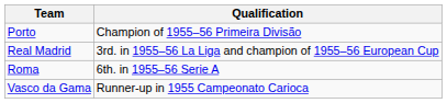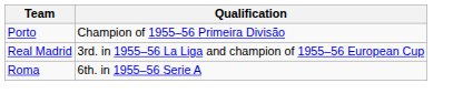 <table class= "wikitable sortable">
 <tr>
 <th>Team</th>
 <th>Qualification</th>
 </tr>
 <tr>
 <td> <a href='#'>Porto</a></td>
 <td>Champion of <a href='#'>1955–56 Primeira Divisão</a></td>
 </tr>
 <tr>
 <td> <a href='#'>Real Madrid</a></td>
 <td>3rd. in <a href='#'>1955–56 La Liga</a> and champion of <a href='#'>1955–56 European Cup</a></td>
 </tr>
 <tr>
 <td> <a href='#'>Roma</a></td>
 <td>6th. in <a href='#'>1955–56 Serie A</a></td>
 </tr>
-<tr>
-<td> <a href='#'>Vasco da Gama</a></td>
-<td>Runner-up in <a href='#'>1955 Campeonato Carioca</a></td>
-</tr>
 </table>
